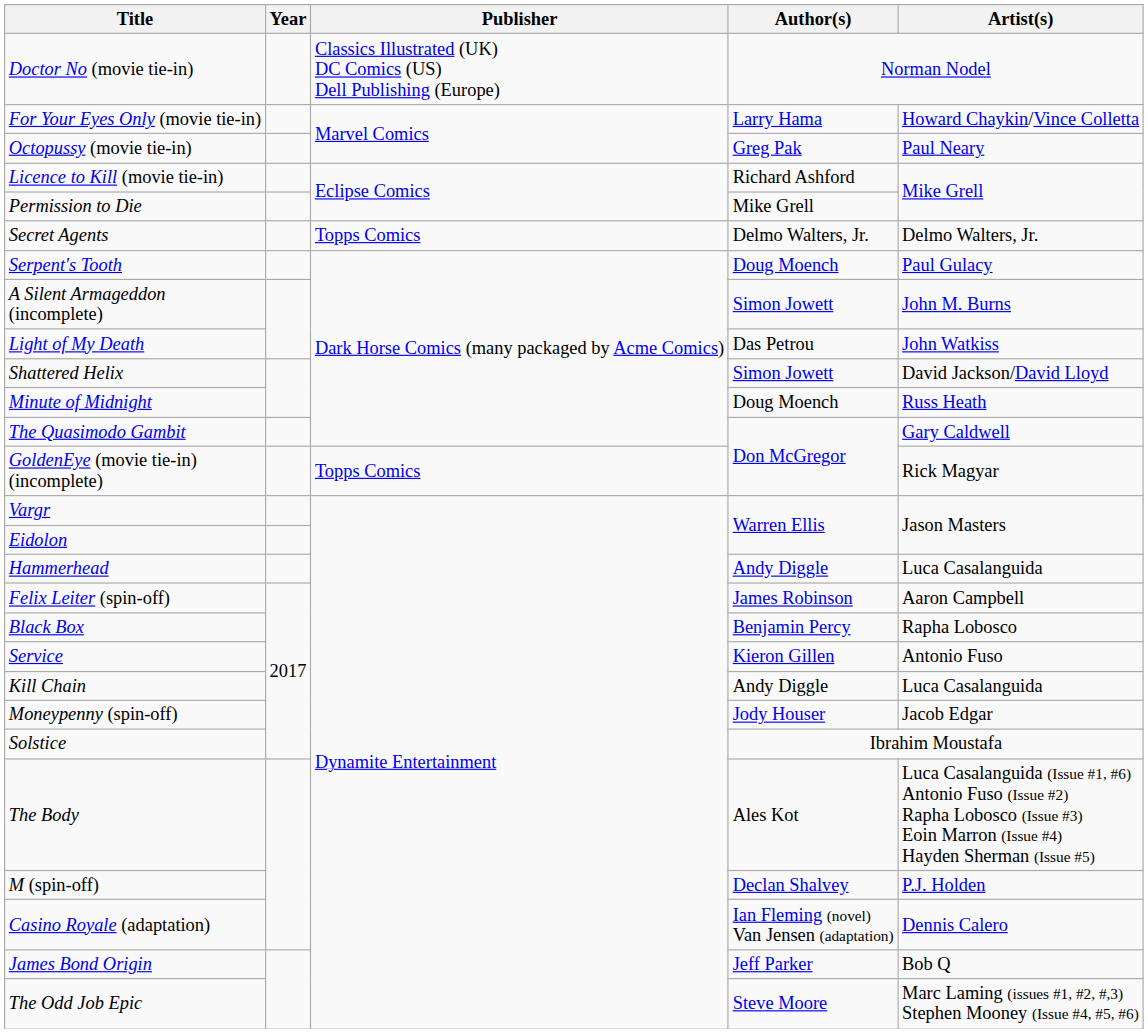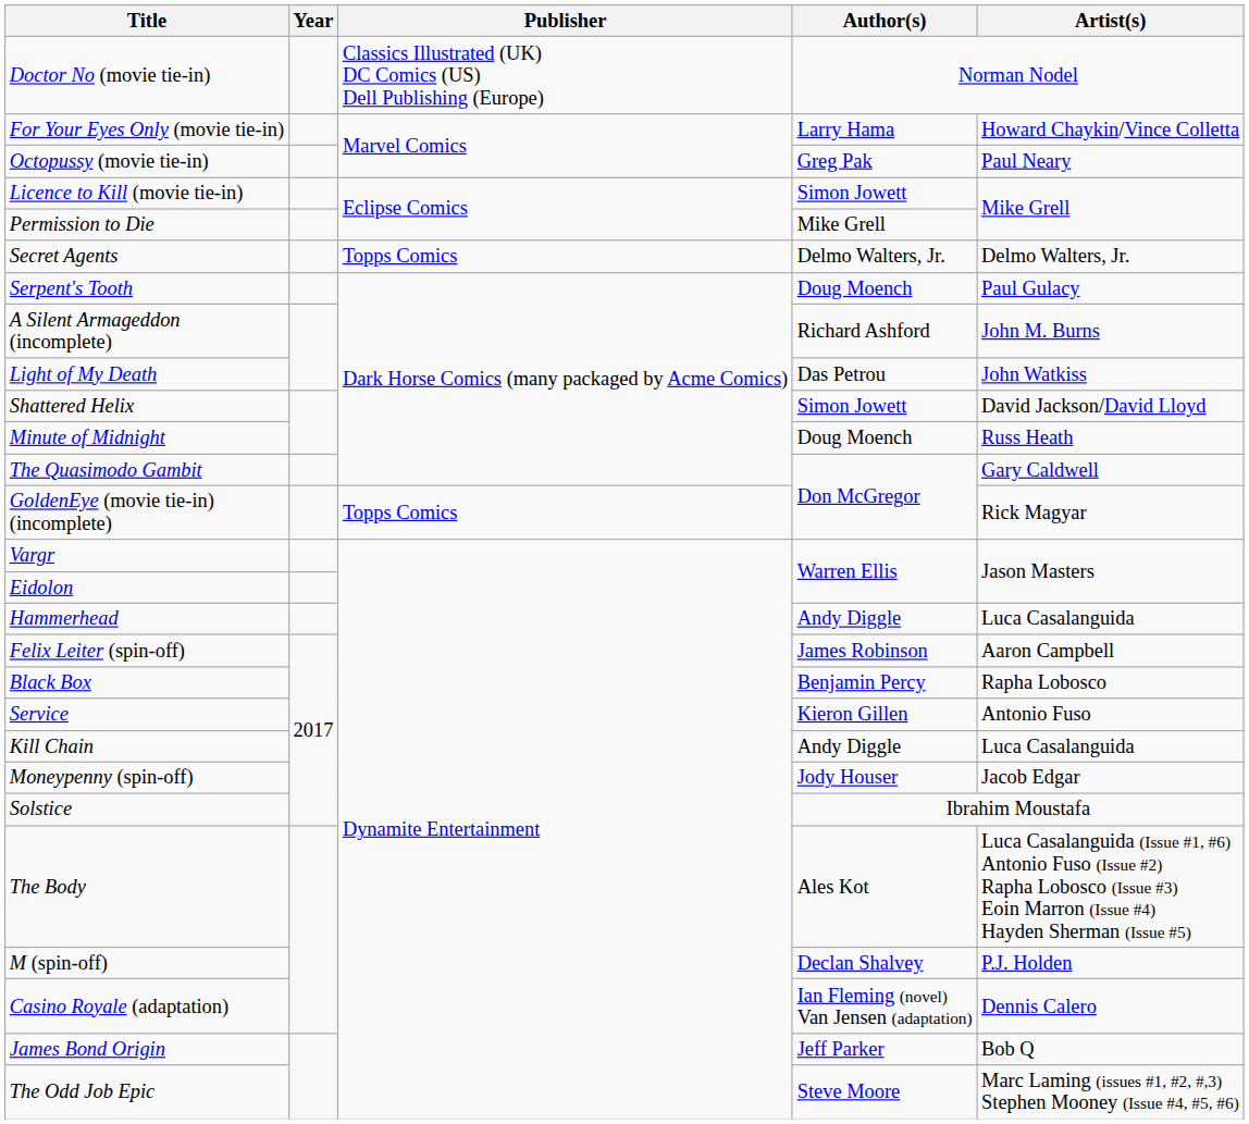 <table class="wikitable">
 <tr>
 <th>Title</th>
 <th>Year</th>
 <th>Publisher</th>
 <th>Author(s)</th>
 <th>Artist(s)</th>
 </tr>
 <tr>
 <td><em><a href='#'>Doctor No</a></em> (movie tie-in)</td>
 <td></td>
 <td><a href='#'>Classics Illustrated</a> (UK)<br><a href='#'>DC Comics</a> (US)<br><a href='#'>Dell Publishing</a> (Europe)</td>
 <td colspan="2" style="text-align:center;"><a href='#'>Norman Nodel</a></td>
 </tr>
 <tr>
 <td><em><a href='#'>For Your Eyes Only</a></em> (movie tie-in)</td>
 <td></td>
 <td rowspan=2><a href='#'>Marvel Comics</a></td>
 <td><a href='#'>Larry Hama</a></td>
 <td><a href='#'>Howard Chaykin</a>/<a href='#'>Vince Colletta</a></td>
 </tr>
 <tr>
 <td><em><a href='#'>Octopussy</a></em> (movie tie-in)</td>
 <td></td>
 <td><a href='#'>Greg Pak</a></td>
 <td><a href='#'>Paul Neary</a></td>
 </tr>
 <tr>
 <td><em><a href='#'>Licence to Kill</a></em> (movie tie-in)</td>
 <td></td>
 <td rowspan=2><a href='#'>Eclipse Comics</a></td>
-<td>Richard Ashford</td>
+<td><a href='#'>Simon Jowett</a></td>
 <td rowspan=2><a href='#'>Mike Grell</a></td>
 </tr>
 <tr>
 <td><em>Permission to Die</em></td>
 <td></td>
 <td>Mike Grell</td>
 </tr>
 <tr>
 <td><em>Secret Agents</em></td>
 <td></td>
 <td><a href='#'>Topps Comics</a></td>
 <td>Delmo Walters, Jr.</td>
 <td>Delmo Walters, Jr.</td>
 </tr>
 <tr>
 <td><em><a href='#'>Serpent's Tooth</a></em></td>
 <td></td>
 <td rowspan=6><a href='#'>Dark Horse Comics</a> (many packaged by <a href='#'>Acme Comics</a>)</td>
 <td><a href='#'>Doug Moench</a></td>
 <td><a href='#'>Paul Gulacy</a></td>
 </tr>
 <tr>
 <td><em>A Silent Armageddon</em> <br> (incomplete)</td>
 <td rowspan=2 style="text-align:center;"></td>
-<td><a href='#'>Simon Jowett</a></td>
+<td>Richard Ashford</td>
 <td><a href='#'>John M. Burns</a></td>
 </tr>
 <tr>
 <td><em><a href='#'>Light of My Death</a></em></td>
 <td>Das Petrou</td>
 <td><a href='#'>John Watkiss</a></td>
 </tr>
 <tr>
 <td><em>Shattered Helix</em></td>
 <td rowspan=2 style="text-align:center;"></td>
 <td><a href='#'>Simon Jowett</a></td>
 <td>David Jackson/<a href='#'>David Lloyd</a></td>
 </tr>
 <tr>
 <td><em><a href='#'>Minute of Midnight</a></em></td>
 <td>Doug Moench</td>
 <td><a href='#'>Russ Heath</a></td>
 </tr>
 <tr>
 <td><em><a href='#'>The Quasimodo Gambit</a></em></td>
 <td></td>
 <td rowspan=2><a href='#'>Don McGregor</a></td>
 <td><a href='#'>Gary Caldwell</a></td>
 </tr>
 <tr>
 <td><em><a href='#'>GoldenEye</a></em> (movie tie-in)<br> (incomplete)</td>
 <td></td>
 <td><a href='#'>Topps Comics</a></td>
 <td>Rick Magyar</td>
 </tr>
 <tr>
 <td><em><a href='#'>Vargr</a></em></td>
 <td></td>
 <td rowspan=14><a href='#'>Dynamite Entertainment</a></td>
 <td rowspan=2><a href='#'>Warren Ellis</a></td>
 <td rowspan=2>Jason Masters</td>
 </tr>
 <tr>
 <td><em><a href='#'>Eidolon</a></em></td>
 <td></td>
 </tr>
 <tr>
 <td><em><a href='#'>Hammerhead</a></em></td>
 <td></td>
 <td><a href='#'>Andy Diggle</a></td>
 <td>Luca Casalanguida</td>
 </tr>
 <tr>
 <td><em><a href='#'>Felix Leiter</a></em> (spin-off)</td>
 <td rowspan=6 style="text-align:center;">2017</td>
 <td><a href='#'>James Robinson</a></td>
 <td>Aaron Campbell</td>
 </tr>
 <tr>
 <td><em><a href='#'>Black Box</a></em></td>
 <td><a href='#'>Benjamin Percy</a></td>
 <td>Rapha Lobosco</td>
 </tr>
 <tr>
 <td><em><a href='#'>Service</a></em></td>
 <td><a href='#'>Kieron Gillen</a></td>
 <td>Antonio Fuso</td>
 </tr>
 <tr>
 <td><em>Kill Chain</em></td>
 <td>Andy Diggle</td>
 <td>Luca Casalanguida</td>
 </tr>
 <tr>
 <td><em>Moneypenny</em> (spin-off)</td>
 <td><a href='#'>Jody Houser</a></td>
 <td>Jacob Edgar</td>
 </tr>
 <tr>
 <td><em>Solstice</em></td>
 <td colspan="2" style="text-align:center;">Ibrahim Moustafa</td>
 </tr>
 <tr>
 <td><em>The Body</em></td>
 <td rowspan=3 style="text-align:center;"></td>
 <td>Ales Kot</td>
 <td>Luca Casalanguida <small>(Issue #1, #6)</small><br>Antonio Fuso <small>(Issue #2)</small><br>Rapha Lobosco <small>(Issue #3)</small><br>Eoin Marron <small>(Issue #4)</small><br>Hayden Sherman <small>(Issue #5)</small></td>
 </tr>
 <tr>
 <td><em>M</em> (spin-off)</td>
 <td><a href='#'>Declan Shalvey</a></td>
 <td><a href='#'>P.J. Holden</a></td>
 </tr>
 <tr>
 <td><em><a href='#'>Casino Royale</a></em> (adaptation)</td>
 <td><a href='#'>Ian Fleming</a> <small>(novel)</small><br>Van Jensen <small>(adaptation)</small></td>
 <td><a href='#'>Dennis Calero</a></td>
 </tr>
 <tr>
 <td><em><a href='#'>James Bond Origin</a></em></td>
 <td rowspan=2></td>
 <td><a href='#'>Jeff Parker</a></td>
 <td>Bob Q</td>
 </tr>
 <tr>
 <td><em>The Odd Job Epic</em></td>
 <td><a href='#'>Steve Moore</a></td>
 <td>Marc Laming <small>(issues #1, #2, #,3)</small><br>Stephen Mooney <small>(Issue #4, #5, #6)</small></td>
 </tr>
 </table>
